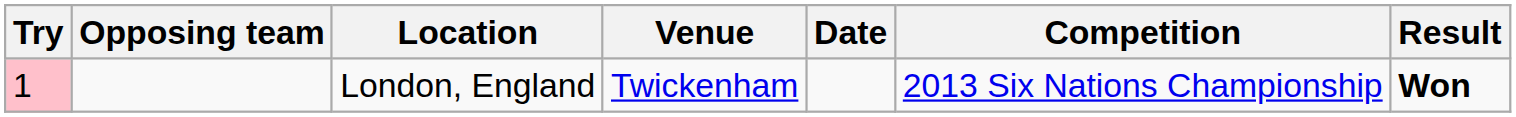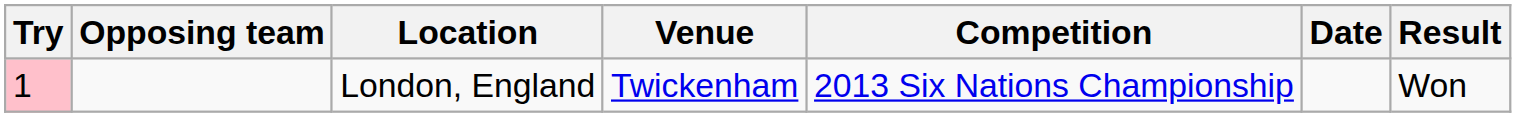 <table class="wikitable" style="font-size:95%">
 <tr>
 <th>Try</th>
 <th>Opposing team</th>
 <th>Location</th>
 <th>Venue</th>
+<th>Competition</th>
 <th>Date</th>
-<th>Competition</th>
 <th>Result</th>
 </tr>
 <tr>
 <td style="background: pink;">1</td>
 <td></td>
 <td>London, England</td>
 <td><a href='#'>Twickenham</a></td>
+<td><a href='#'>2013 Six Nations Championship</a></td>
 <td></td>
-<td><a href='#'>2013 Six Nations Championship</a></td>
-<td><strong>Won</strong></td>
+<td>Won</td>
 </tr>
 </table>
